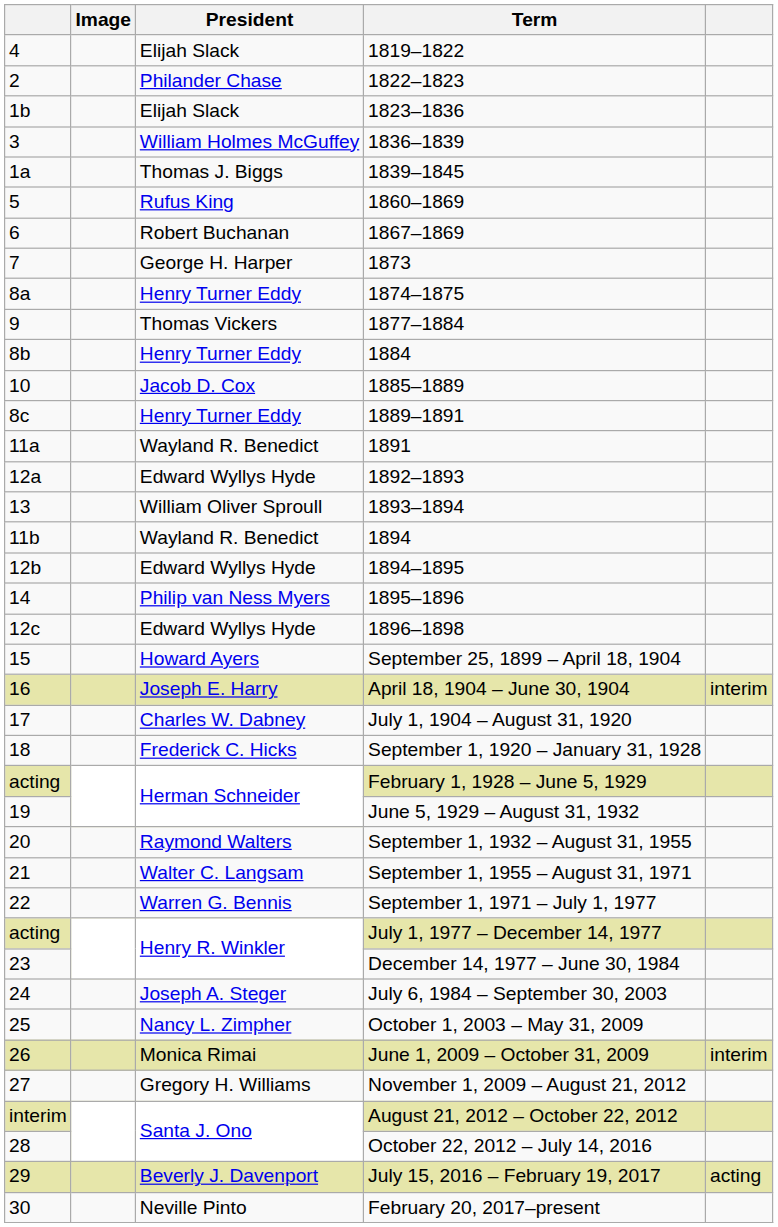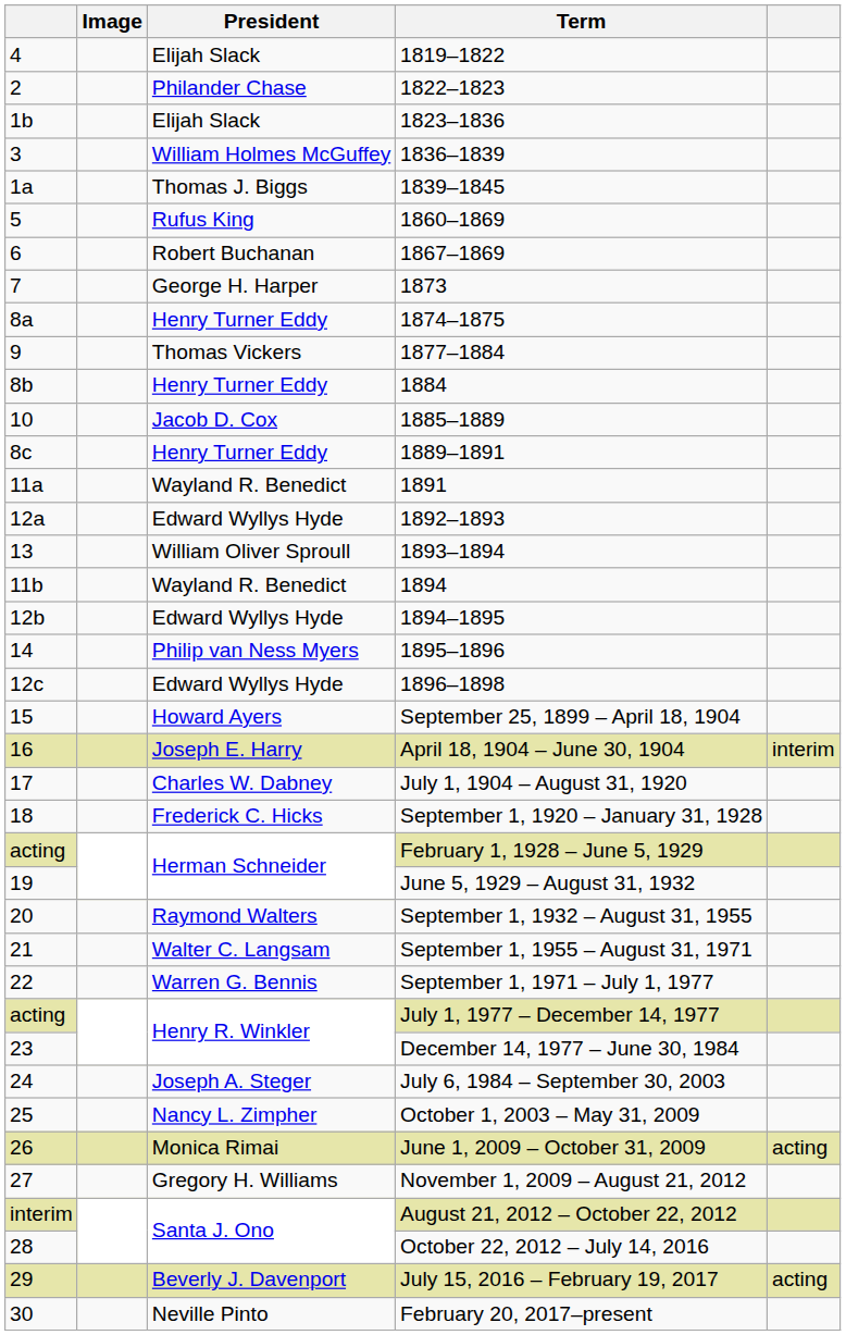 <table class="wikitable">
 <tr>
 <th></th>
 <th>Image</th>
 <th>President</th>
 <th>Term</th>
 <th></th>
 </tr>
 <tr>
 <td>4</td>
 <td></td>
 <td>Elijah Slack</td>
 <td>1819–1822</td>
 <td></td>
 </tr>
 <tr>
 <td>2</td>
 <td></td>
 <td><a href='#'>Philander Chase</a></td>
 <td>1822–1823</td>
 <td></td>
 </tr>
 <tr>
 <td>1b</td>
 <td></td>
 <td>Elijah Slack</td>
 <td>1823–1836</td>
 <td></td>
 </tr>
 <tr>
 <td>3</td>
 <td></td>
 <td><a href='#'>William Holmes McGuffey</a></td>
 <td>1836–1839</td>
 <td></td>
 </tr>
 <tr>
 <td>1a</td>
 <td></td>
 <td>Thomas J. Biggs</td>
 <td>1839–1845</td>
 <td></td>
 </tr>
 <tr>
 <td>5</td>
 <td></td>
 <td><a href='#'>Rufus King</a></td>
 <td>1860–1869</td>
 <td></td>
 </tr>
 <tr>
 <td>6</td>
 <td></td>
 <td>Robert Buchanan</td>
 <td>1867–1869</td>
 <td></td>
 </tr>
 <tr>
 <td>7</td>
 <td></td>
 <td>George H. Harper</td>
 <td>1873</td>
 <td></td>
 </tr>
 <tr>
 <td>8a</td>
 <td></td>
 <td><a href='#'>Henry Turner Eddy</a></td>
 <td>1874–1875</td>
 <td></td>
 </tr>
 <tr>
 <td>9</td>
 <td></td>
 <td>Thomas Vickers</td>
 <td>1877–1884</td>
 <td></td>
 </tr>
 <tr>
 <td>8b</td>
 <td></td>
 <td><a href='#'>Henry Turner Eddy</a></td>
 <td>1884</td>
 <td></td>
 </tr>
 <tr>
 <td>10</td>
 <td></td>
 <td><a href='#'>Jacob D. Cox</a></td>
 <td>1885–1889</td>
 <td></td>
 </tr>
 <tr>
 <td>8c</td>
 <td></td>
 <td><a href='#'>Henry Turner Eddy</a></td>
 <td>1889–1891</td>
 <td></td>
 </tr>
 <tr>
 <td>11a</td>
 <td></td>
 <td>Wayland R. Benedict</td>
 <td>1891</td>
 <td></td>
 </tr>
 <tr>
 <td>12a</td>
 <td></td>
 <td>Edward Wyllys Hyde</td>
 <td>1892–1893</td>
 <td></td>
 </tr>
 <tr>
 <td>13</td>
 <td></td>
 <td>William Oliver Sproull</td>
 <td>1893–1894</td>
 <td></td>
 </tr>
 <tr>
 <td>11b</td>
 <td></td>
 <td>Wayland R. Benedict</td>
 <td>1894</td>
 <td></td>
 </tr>
 <tr>
 <td>12b</td>
 <td></td>
 <td>Edward Wyllys Hyde</td>
 <td>1894–1895</td>
 <td></td>
 </tr>
 <tr>
 <td>14</td>
 <td></td>
 <td><a href='#'>Philip van Ness Myers</a></td>
 <td>1895–1896</td>
 <td></td>
 </tr>
 <tr>
 <td>12c</td>
 <td></td>
 <td>Edward Wyllys Hyde</td>
 <td>1896–1898</td>
 <td></td>
 </tr>
 <tr>
 <td>15</td>
 <td></td>
 <td><a href='#'>Howard Ayers</a></td>
 <td>September 25, 1899 – April 18, 1904</td>
 <td></td>
 </tr>
 <tr bgcolor="#e6e6aa">
 <td>16</td>
 <td></td>
 <td><a href='#'>Joseph E. Harry</a></td>
 <td>April 18, 1904 – June 30, 1904</td>
 <td>interim</td>
 </tr>
 <tr>
 <td>17</td>
 <td></td>
 <td><a href='#'>Charles W. Dabney</a></td>
 <td>July 1, 1904 – August 31, 1920</td>
 <td></td>
 </tr>
 <tr>
 <td>18</td>
 <td></td>
 <td><a href='#'>Frederick C. Hicks</a></td>
 <td>September 1, 1920 – January 31, 1928</td>
 <td></td>
 </tr>
 <tr bgcolor="#e6e6aa">
 <td>acting</td>
 <td rowspan=2 bgcolor="#ffffff"></td>
 <td rowspan=2 bgcolor="#ffffff"><a href='#'>Herman Schneider</a></td>
 <td>February 1, 1928 – June 5, 1929</td>
 <td></td>
 </tr>
 <tr>
 <td>19</td>
 <td>June 5, 1929 – August 31, 1932</td>
 <td></td>
 </tr>
 <tr>
 <td>20</td>
 <td></td>
 <td><a href='#'>Raymond Walters</a></td>
 <td>September 1, 1932 – August 31, 1955</td>
 <td></td>
 </tr>
 <tr>
 <td>21</td>
 <td></td>
 <td><a href='#'>Walter C. Langsam</a></td>
 <td>September 1, 1955 – August 31, 1971</td>
 <td></td>
 </tr>
 <tr>
 <td>22</td>
 <td></td>
 <td><a href='#'>Warren G. Bennis</a></td>
 <td>September 1, 1971 – July 1, 1977</td>
 <td></td>
 </tr>
 <tr bgcolor="#e6e6aa">
 <td>acting</td>
 <td rowspan=2 bgcolor="#ffffff"></td>
 <td rowspan=2 bgcolor="#ffffff"><a href='#'>Henry R. Winkler</a></td>
 <td>July 1, 1977 – December 14, 1977</td>
 <td></td>
 </tr>
 <tr>
 <td>23</td>
 <td>December 14, 1977 – June 30, 1984</td>
 <td></td>
 </tr>
 <tr>
 <td>24</td>
 <td></td>
 <td><a href='#'>Joseph A. Steger</a></td>
 <td>July 6, 1984 – September 30, 2003</td>
 <td></td>
 </tr>
 <tr>
 <td>25</td>
 <td></td>
 <td><a href='#'>Nancy L. Zimpher</a></td>
 <td>October 1, 2003 – May 31, 2009</td>
 <td></td>
 </tr>
 <tr bgcolor="#e6e6aa">
 <td>26</td>
 <td></td>
 <td>Monica Rimai</td>
 <td>June 1, 2009 – October 31, 2009</td>
-<td>interim</td>
+<td>acting</td>
 </tr>
 <tr>
 <td>27</td>
 <td></td>
 <td>Gregory H. Williams</td>
 <td>November 1, 2009 – August 21, 2012</td>
 <td></td>
 </tr>
 <tr bgcolor="#e6e6aa">
 <td>interim</td>
 <td rowspan=2 bgcolor="#ffffff"></td>
 <td rowspan=2 bgcolor="#ffffff"><a href='#'>Santa J. Ono</a></td>
 <td>August 21, 2012 – October 22, 2012</td>
 <td></td>
 </tr>
 <tr>
 <td>28</td>
 <td>October 22, 2012 – July 14, 2016</td>
 <td></td>
 </tr>
 <tr bgcolor="#e6e6aa">
 <td>29</td>
 <td></td>
 <td><a href='#'>Beverly J. Davenport</a></td>
 <td>July 15, 2016 – February 19, 2017</td>
 <td>acting</td>
 </tr>
 <tr>
 <td>30</td>
 <td></td>
 <td>Neville Pinto</td>
 <td>February 20, 2017–present</td>
 <td></td>
 </tr>
 <tr>
 </tr>
 </table>
